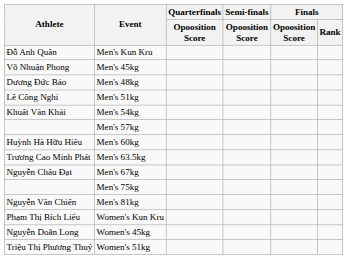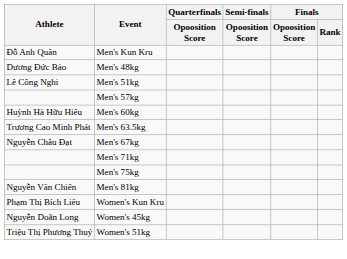 <table class="wikitable" style="font-size: 90%">
 <tr>
 <th rowspan="2">Athlete</th>
 <th rowspan="2">Event</th>
 <th>Quarterfinals</th>
 <th>Semi-finals</th>
 <th colspan="2">Finals</th>
 </tr>
 <tr>
 <th>Opoosition<br>Score</th>
 <th>Opoosition<br>Score</th>
 <th>Opoosition<br>Score</th>
 <th>Rank</th>
 </tr>
 <tr align="center">
 <td align="left">Đỗ Anh Quân</td>
 <td align="left">Men's Kun Kru</td>
 <td></td>
 <td></td>
 <td></td>
 <td></td>
 </tr>
 <tr align="center">
-<td align="left">Võ Nhuận Phong</td>
-<td align="left">Men's 45kg</td>
-<td></td>
-<td></td>
-<td></td>
-<td></td>
-</tr>
-<tr align="center">
 <td align="left">Dương Đức Bảo</td>
 <td align="left">Men's 48kg</td>
 <td></td>
 <td><br></td>
 <td></td>
 <td></td>
 </tr>
 <tr align="center">
 <td align="left">Lê Công Nghi</td>
 <td align="left">Men's 51kg</td>
 <td></td>
 <td><br></td>
-<td></td>
-<td></td>
-</tr>
-<tr align="center">
-<td align="left">Khuất Văn Khải</td>
-<td align="left">Men's 54kg</td>
-<td><br></td>
-<td></td>
 <td></td>
 <td></td>
 </tr>
 <tr align="center">
 <td align="left"></td>
 <td align="left">Men's 57kg</td>
 <td></td>
 <td><br></td>
 <td></td>
 <td></td>
 </tr>
 <tr align="center">
 <td align="left">Huỳnh Hà Hữu Hiếu</td>
 <td align="left">Men's 60kg</td>
 <td><br></td>
 <td></td>
 <td></td>
 <td></td>
 </tr>
 <tr align="center">
 <td align="left">Trương Cao Minh Phát</td>
 <td align="left">Men's 63.5kg</td>
 <td></td>
 <td><br></td>
 <td></td>
 <td></td>
 </tr>
 <tr align="center">
 <td align="left">Nguyễn Châu Đạt</td>
 <td align="left">Men's 67kg</td>
+<td><br></td>
+<td></td>
+<td></td>
+<td></td>
+</tr>
+<tr align="center">
+<td align="left"></td>
+<td align="left">Men's 71kg</td>
 <td><br></td>
 <td></td>
 <td></td>
 <td></td>
 </tr>
 <tr align="center">
 <td align="left"></td>
 <td align="left">Men's 75kg</td>
 <td></td>
 <td><br></td>
 <td></td>
 <td></td>
 </tr>
 <tr align="center">
 <td align="left">Nguyễn Văn Chiến</td>
 <td align="left">Men's 81kg</td>
 <td></td>
 <td><br></td>
 <td></td>
 <td></td>
 </tr>
 <tr align="center">
 <td align="left">Phạm Thị Bích Liểu</td>
 <td align="left">Women's Kun Kru</td>
 <td></td>
 <td></td>
 <td></td>
 <td></td>
 </tr>
 <tr align="center">
 <td align="left">Nguyễn Doãn Long</td>
 <td align="left">Women's 45kg</td>
 <td></td>
 <td><br></td>
 <td></td>
 <td></td>
 </tr>
 <tr align="center">
 <td align="left">Triệu Thị Phương Thuý</td>
 <td align="left">Women's 51kg</td>
 <td></td>
 <td><br></td>
 <td></td>
 <td></td>
 </tr>
 </table>
